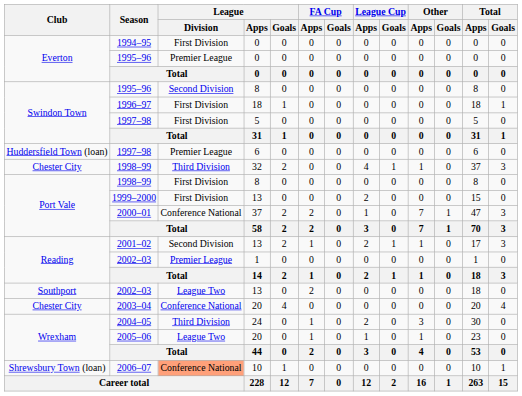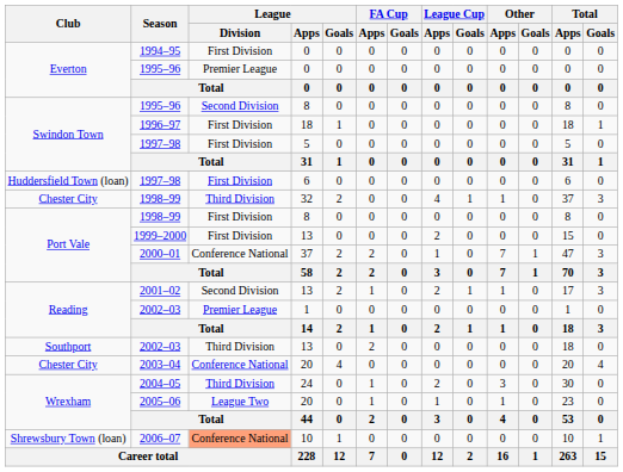 <table class="wikitable" style="text-align:center">
 <tr>
 <th rowspan="2">Club</th>
 <th rowspan="2">Season</th>
 <th colspan="3">League</th>
 <th colspan="2"><a href='#'>FA Cup</a></th>
 <th colspan="2"><a href='#'>League Cup</a></th>
 <th colspan="2">Other</th>
 <th colspan="2">Total</th>
 </tr>
 <tr>
 <th>Division</th>
 <th>Apps</th>
 <th>Goals</th>
 <th>Apps</th>
 <th>Goals</th>
 <th>Apps</th>
 <th>Goals</th>
 <th>Apps</th>
 <th>Goals</th>
 <th>Apps</th>
 <th>Goals</th>
 </tr>
 <tr>
 <td rowspan="3"><a href='#'>Everton</a></td>
 <td><a href='#'>1994–95</a></td>
 <td>First Division</td>
 <td>0</td>
 <td>0</td>
 <td>0</td>
 <td>0</td>
 <td>0</td>
 <td>0</td>
 <td>0</td>
 <td>0</td>
 <td>0</td>
 <td>0</td>
 </tr>
 <tr>
 <td><a href='#'>1995–96</a></td>
 <td>Premier League</td>
 <td>0</td>
 <td>0</td>
 <td>0</td>
 <td>0</td>
 <td>0</td>
 <td>0</td>
 <td>0</td>
 <td>0</td>
 <td>0</td>
 <td>0</td>
 </tr>
 <tr>
 <th colspan="2">Total</th>
 <th>0</th>
 <th>0</th>
 <th>0</th>
 <th>0</th>
 <th>0</th>
 <th>0</th>
 <th>0</th>
 <th>0</th>
 <th>0</th>
 <th>0</th>
 </tr>
 <tr>
 <td rowspan="4"><a href='#'>Swindon Town</a></td>
 <td><a href='#'>1995–96</a></td>
 <td><a href='#'>Second Division</a></td>
 <td>8</td>
 <td>0</td>
 <td>0</td>
 <td>0</td>
 <td>0</td>
 <td>0</td>
 <td>0</td>
 <td>0</td>
 <td>8</td>
 <td>0</td>
 </tr>
 <tr>
 <td><a href='#'>1996–97</a></td>
 <td>First Division</td>
 <td>18</td>
 <td>1</td>
 <td>0</td>
 <td>0</td>
 <td>0</td>
 <td>0</td>
 <td>0</td>
 <td>0</td>
 <td>18</td>
 <td>1</td>
 </tr>
 <tr>
 <td><a href='#'>1997–98</a></td>
 <td>First Division</td>
 <td>5</td>
 <td>0</td>
 <td>0</td>
 <td>0</td>
 <td>0</td>
 <td>0</td>
 <td>0</td>
 <td>0</td>
 <td>5</td>
 <td>0</td>
 </tr>
 <tr>
 <th colspan="2">Total</th>
 <th>31</th>
 <th>1</th>
 <th>0</th>
 <th>0</th>
 <th>0</th>
 <th>0</th>
 <th>0</th>
 <th>0</th>
 <th>31</th>
 <th>1</th>
 </tr>
 <tr>
 <td><a href='#'>Huddersfield Town</a> (loan)</td>
 <td><a href='#'>1997–98</a></td>
-<td>Premier League</td>
+<td><a href='#'>First Division</a></td>
 <td>6</td>
 <td>0</td>
 <td>0</td>
 <td>0</td>
 <td>0</td>
 <td>0</td>
 <td>0</td>
 <td>0</td>
 <td>6</td>
 <td>0</td>
 </tr>
 <tr>
 <td><a href='#'>Chester City</a></td>
 <td><a href='#'>1998–99</a></td>
 <td><a href='#'>Third Division</a></td>
 <td>32</td>
 <td>2</td>
 <td>0</td>
 <td>0</td>
 <td>4</td>
 <td>1</td>
 <td>1</td>
 <td>0</td>
 <td>37</td>
 <td>3</td>
 </tr>
 <tr>
 <td rowspan="4"><a href='#'>Port Vale</a></td>
 <td><a href='#'>1998–99</a></td>
 <td>First Division</td>
 <td>8</td>
 <td>0</td>
 <td>0</td>
 <td>0</td>
 <td>0</td>
 <td>0</td>
 <td>0</td>
 <td>0</td>
 <td>8</td>
 <td>0</td>
 </tr>
 <tr>
 <td><a href='#'>1999–2000</a></td>
 <td>First Division</td>
 <td>13</td>
 <td>0</td>
 <td>0</td>
 <td>0</td>
 <td>2</td>
 <td>0</td>
 <td>0</td>
 <td>0</td>
 <td>15</td>
 <td>0</td>
 </tr>
 <tr>
 <td><a href='#'>2000–01</a></td>
 <td>Conference National</td>
 <td>37</td>
 <td>2</td>
 <td>2</td>
 <td>0</td>
 <td>1</td>
 <td>0</td>
 <td>7</td>
 <td>1</td>
 <td>47</td>
 <td>3</td>
 </tr>
 <tr>
 <th colspan="2">Total</th>
 <th>58</th>
 <th>2</th>
 <th>2</th>
 <th>0</th>
 <th>3</th>
 <th>0</th>
 <th>7</th>
 <th>1</th>
 <th>70</th>
 <th>3</th>
 </tr>
 <tr>
 <td rowspan="3"><a href='#'>Reading</a></td>
 <td><a href='#'>2001–02</a></td>
 <td>Second Division</td>
 <td>13</td>
 <td>2</td>
 <td>1</td>
 <td>0</td>
 <td>2</td>
 <td>1</td>
 <td>1</td>
 <td>0</td>
 <td>17</td>
 <td>3</td>
 </tr>
 <tr>
 <td><a href='#'>2002–03</a></td>
 <td><a href='#'>Premier League</a></td>
 <td>1</td>
 <td>0</td>
 <td>0</td>
 <td>0</td>
 <td>0</td>
 <td>0</td>
 <td>0</td>
 <td>0</td>
 <td>1</td>
 <td>0</td>
 </tr>
 <tr>
 <th colspan="2">Total</th>
 <th>14</th>
 <th>2</th>
 <th>1</th>
 <th>0</th>
 <th>2</th>
 <th>1</th>
 <th>1</th>
 <th>0</th>
 <th>18</th>
 <th>3</th>
 </tr>
 <tr>
 <td><a href='#'>Southport</a></td>
 <td><a href='#'>2002–03</a></td>
-<td><a href='#'>League Two</a></td>
+<td>Third Division</td>
 <td>13</td>
 <td>0</td>
 <td>2</td>
 <td>0</td>
 <td>0</td>
 <td>0</td>
 <td>0</td>
 <td>0</td>
 <td>18</td>
 <td>0</td>
 </tr>
 <tr>
 <td><a href='#'>Chester City</a></td>
 <td><a href='#'>2003–04</a></td>
 <td><a href='#'>Conference National</a></td>
 <td>20</td>
 <td>4</td>
 <td>0</td>
 <td>0</td>
 <td>0</td>
 <td>0</td>
 <td>0</td>
 <td>0</td>
 <td>20</td>
 <td>4</td>
 </tr>
 <tr>
 <td rowspan="3"><a href='#'>Wrexham</a></td>
 <td><a href='#'>2004–05</a></td>
 <td><a href='#'>Third Division</a></td>
 <td>24</td>
 <td>0</td>
 <td>1</td>
 <td>0</td>
 <td>2</td>
 <td>0</td>
 <td>3</td>
 <td>0</td>
 <td>30</td>
 <td>0</td>
 </tr>
 <tr>
 <td><a href='#'>2005–06</a></td>
 <td><a href='#'>League Two</a></td>
 <td>20</td>
 <td>0</td>
 <td>1</td>
 <td>0</td>
 <td>1</td>
 <td>0</td>
 <td>1</td>
 <td>0</td>
 <td>23</td>
 <td>0</td>
 </tr>
 <tr>
 <th colspan="2">Total</th>
 <th>44</th>
 <th>0</th>
 <th>2</th>
 <th>0</th>
 <th>3</th>
 <th>0</th>
 <th>4</th>
 <th>0</th>
 <th>53</th>
 <th>0</th>
 </tr>
 <tr>
 <td><a href='#'>Shrewsbury Town</a> (loan)</td>
 <td><a href='#'>2006–07</a></td>
 <td style="background: lightsalmon;">Conference National</td>
 <td>10</td>
 <td>1</td>
 <td>0</td>
 <td>0</td>
 <td>0</td>
 <td>0</td>
 <td>0</td>
 <td>0</td>
 <td>10</td>
 <td>1</td>
 </tr>
 <tr>
 <th colspan="3">Career total</th>
 <th>228</th>
 <th>12</th>
 <th>7</th>
 <th>0</th>
 <th>12</th>
 <th>2</th>
 <th>16</th>
 <th>1</th>
 <th>263</th>
 <th>15</th>
 </tr>
 </table>
